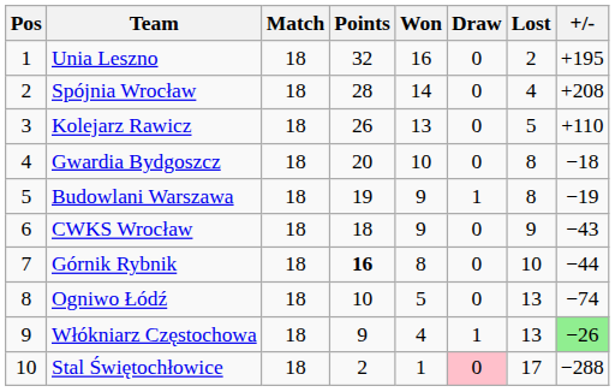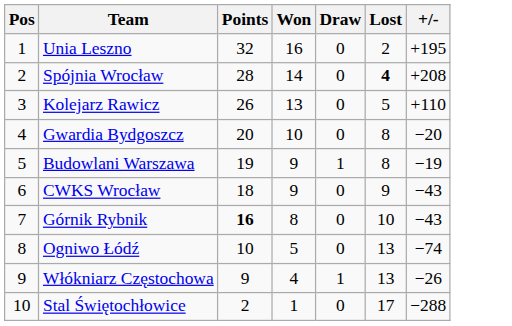 <table class=wikitable style="font-size: 90%">
 <tr align=center >
 <th>Pos</th>
 <th>Team</th>
-<th>Match</th>
 <th>Points</th>
 <th>Won</th>
 <th>Draw</th>
 <th>Lost</th>
 <th>+/-</th>
 </tr>
 <tr align=center >
 <td>1</td>
 <td align=left><a href='#'>Unia Leszno</a></td>
-<td>18</td>
 <td>32</td>
 <td>16</td>
 <td>0</td>
 <td>2</td>
 <td>+195</td>
 </tr>
 <tr align=center >
 <td>2</td>
 <td align=left><a href='#'>Spójnia Wrocław</a></td>
-<td>18</td>
 <td>28</td>
 <td>14</td>
 <td>0</td>
-<td>4</td>
+<td><strong>4</strong></td>
 <td>+208</td>
 </tr>
 <tr align=center >
 <td>3</td>
 <td align=left><a href='#'>Kolejarz Rawicz</a></td>
-<td>18</td>
 <td>26</td>
 <td>13</td>
 <td>0</td>
 <td>5</td>
 <td>+110</td>
 </tr>
 <tr align=center>
 <td>4</td>
 <td align=left><a href='#'>Gwardia Bydgoszcz</a></td>
-<td>18</td>
 <td>20</td>
 <td>10</td>
 <td>0</td>
 <td>8</td>
-<td>−18</td>
+<td>−20</td>
 </tr>
 <tr align=center>
 <td>5</td>
 <td align=left><a href='#'>Budowlani Warszawa</a></td>
-<td>18</td>
 <td>19</td>
 <td>9</td>
 <td>1</td>
 <td>8</td>
 <td>−19</td>
 </tr>
 <tr align=center>
 <td>6</td>
 <td align=left><a href='#'>CWKS Wrocław</a></td>
 <td>18</td>
-<td>18</td>
 <td>9</td>
 <td>0</td>
 <td>9</td>
 <td>−43</td>
 </tr>
 <tr align=center >
 <td>7</td>
 <td align=left><a href='#'>Górnik Rybnik</a></td>
-<td>18</td>
 <td><strong>16</strong></td>
 <td>8</td>
 <td>0</td>
 <td>10</td>
-<td>−44</td>
+<td>−43</td>
 </tr>
 <tr align=center >
 <td>8</td>
 <td align=left><a href='#'>Ogniwo Łódź</a></td>
-<td>18</td>
 <td>10</td>
 <td>5</td>
 <td>0</td>
 <td>13</td>
 <td>−74</td>
 </tr>
 <tr align=center >
 <td>9</td>
 <td align=left><a href='#'>Włókniarz Częstochowa</a></td>
-<td>18</td>
 <td>9</td>
 <td>4</td>
 <td>1</td>
 <td>13</td>
-<td style="background: lightgreen;">−26</td>
+<td>−26</td>
 </tr>
 <tr align=center >
 <td>10</td>
 <td align=left><a href='#'>Stal Świętochłowice</a></td>
-<td>18</td>
 <td>2</td>
 <td>1</td>
-<td style="background: pink;">0</td>
+<td>0</td>
 <td>17</td>
 <td>−288</td>
 </tr>
 </table>
